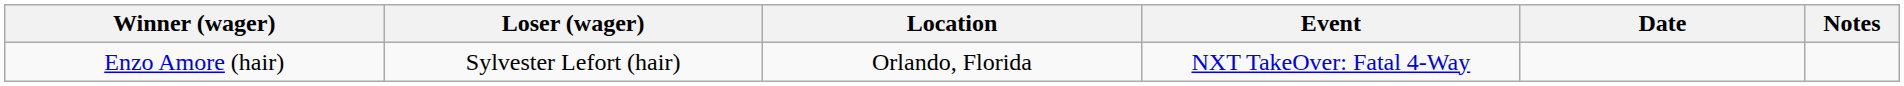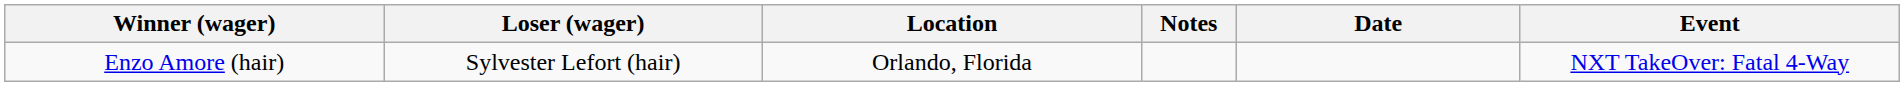 <table class="wikitable sortable" width=100%  style="text-align: center">
 <tr>
 <th width=20% scope="col">Winner (wager)</th>
 <th width=20% scope="col">Loser (wager)</th>
 <th width=20% scope="col">Location</th>
+<th class="unsortable" width=5% scope="col">Notes</th>
+<th width=15% scope="col">Date</th>
 <th width=20% scope="col">Event</th>
-<th width=15% scope="col">Date</th>
-<th class="unsortable" width=5% scope="col">Notes</th>
 </tr>
 <tr>
 <td><a href='#'>Enzo Amore</a> (hair)</td>
 <td>Sylvester Lefort (hair)</td>
 <td>Orlando, Florida</td>
-<td><a href='#'>NXT TakeOver: Fatal 4-Way</a></td>
 <td></td>
 <td></td>
+<td><a href='#'>NXT TakeOver: Fatal 4-Way</a></td>
 </tr>
 </table>
